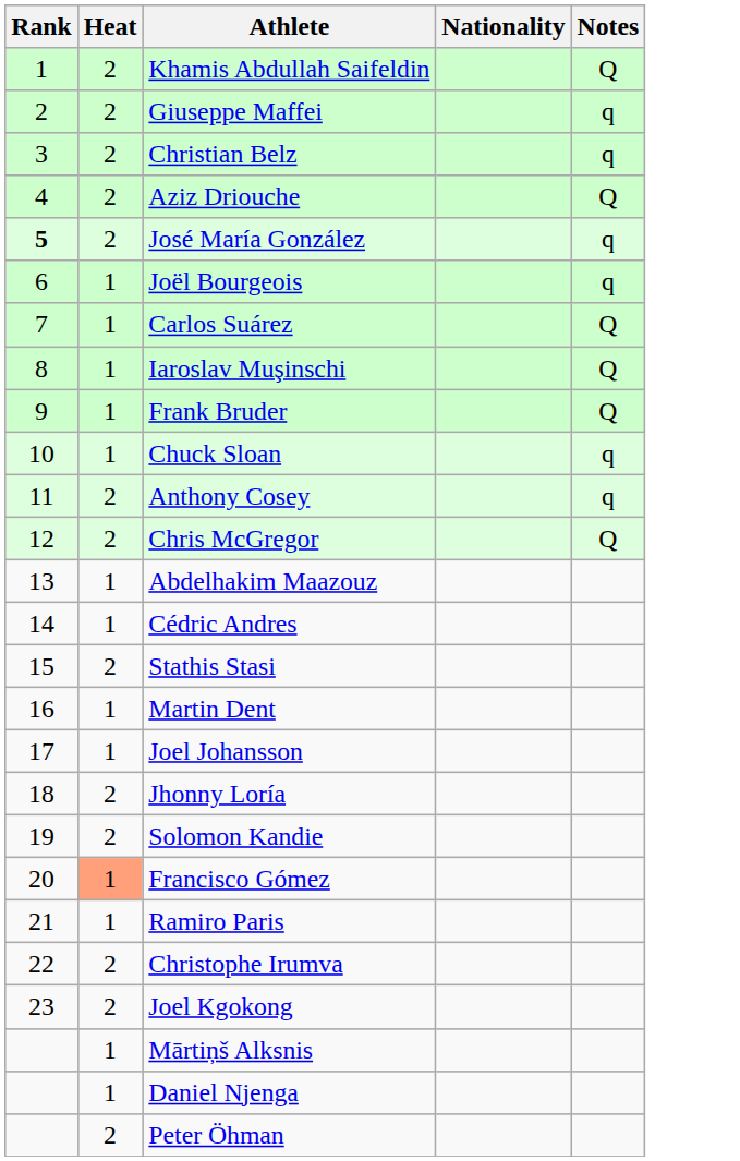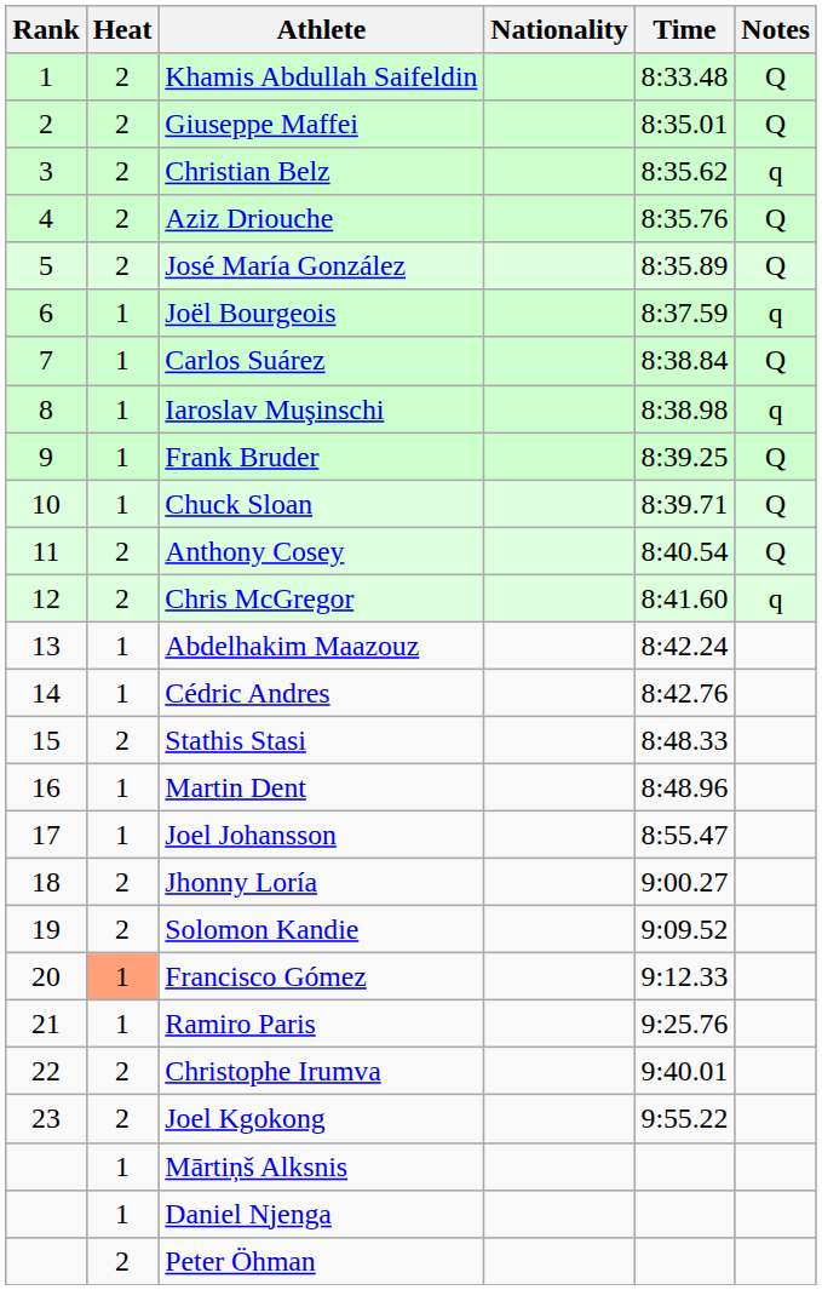 <table class="wikitable sortable" style="text-align:center;font-size:95%">
 <tr>
 <th>Rank</th>
 <th>Heat</th>
 <th>Athlete</th>
 <th>Nationality</th>
+<th>Time</th>
 <th>Notes</th>
 </tr>
 <tr bgcolor=ccffcc>
 <td>1</td>
 <td>2</td>
 <td align="left"><a href='#'>Khamis Abdullah Saifeldin</a></td>
 <td align=left></td>
+<td>8:33.48</td>
 <td>Q</td>
 </tr>
 <tr bgcolor=ccffcc>
 <td>2</td>
 <td>2</td>
 <td align="left"><a href='#'>Giuseppe Maffei</a></td>
 <td align=left></td>
-<td>q</td>
+<td>8:35.01</td>
+<td>Q</td>
 </tr>
 <tr bgcolor=ccffcc>
 <td>3</td>
 <td>2</td>
 <td align="left"><a href='#'>Christian Belz</a></td>
 <td align=left></td>
+<td>8:35.62</td>
 <td>q</td>
 </tr>
 <tr bgcolor=ccffcc>
 <td>4</td>
 <td>2</td>
 <td align="left"><a href='#'>Aziz Driouche</a></td>
 <td align=left></td>
+<td>8:35.76</td>
 <td>Q</td>
 </tr>
 <tr bgcolor=ddffdd>
-<td><strong>5</strong></td>
+<td>5</td>
 <td>2</td>
 <td align="left"><a href='#'>José María González</a></td>
 <td align=left></td>
-<td>q</td>
+<td>8:35.89</td>
+<td>Q</td>
 </tr>
 <tr bgcolor=ccffcc>
 <td>6</td>
 <td>1</td>
 <td align="left"><a href='#'>Joël Bourgeois</a></td>
 <td align=left></td>
+<td>8:37.59</td>
 <td>q</td>
 </tr>
 <tr bgcolor=ccffcc>
 <td>7</td>
 <td>1</td>
 <td align="left"><a href='#'>Carlos Suárez</a></td>
 <td align=left></td>
+<td>8:38.84</td>
 <td>Q</td>
 </tr>
 <tr bgcolor=ccffcc>
 <td>8</td>
 <td>1</td>
 <td align="left"><a href='#'>Iaroslav Muşinschi</a></td>
 <td align=left></td>
-<td>Q</td>
+<td>8:38.98</td>
+<td>q</td>
 </tr>
 <tr bgcolor=ccffcc>
 <td>9</td>
 <td>1</td>
 <td align="left"><a href='#'>Frank Bruder</a></td>
 <td align=left></td>
+<td>8:39.25</td>
 <td>Q</td>
 </tr>
 <tr bgcolor=ddffdd>
 <td>10</td>
 <td>1</td>
 <td align="left"><a href='#'>Chuck Sloan</a></td>
 <td align=left></td>
-<td>q</td>
+<td>8:39.71</td>
+<td>Q</td>
 </tr>
 <tr bgcolor=ddffdd>
 <td>11</td>
 <td>2</td>
 <td align="left"><a href='#'>Anthony Cosey</a></td>
 <td align=left></td>
-<td>q</td>
+<td>8:40.54</td>
+<td>Q</td>
 </tr>
 <tr bgcolor=ddffdd>
 <td>12</td>
 <td>2</td>
 <td align="left"><a href='#'>Chris McGregor</a></td>
 <td align=left></td>
-<td>Q</td>
+<td>8:41.60</td>
+<td>q</td>
 </tr>
 <tr>
 <td>13</td>
 <td>1</td>
 <td align="left"><a href='#'>Abdelhakim Maazouz</a></td>
 <td align=left></td>
+<td>8:42.24</td>
 <td></td>
 </tr>
 <tr>
 <td>14</td>
 <td>1</td>
 <td align="left"><a href='#'>Cédric Andres</a></td>
 <td align=left></td>
+<td>8:42.76</td>
 <td></td>
 </tr>
 <tr>
 <td>15</td>
 <td>2</td>
 <td align="left"><a href='#'>Stathis Stasi</a></td>
 <td align=left></td>
+<td>8:48.33</td>
 <td></td>
 </tr>
 <tr>
 <td>16</td>
 <td>1</td>
 <td align="left"><a href='#'>Martin Dent</a></td>
 <td align=left></td>
+<td>8:48.96</td>
 <td></td>
 </tr>
 <tr>
 <td>17</td>
 <td>1</td>
 <td align="left"><a href='#'>Joel Johansson</a></td>
 <td align=left></td>
+<td>8:55.47</td>
 <td></td>
 </tr>
 <tr>
 <td>18</td>
 <td>2</td>
 <td align="left"><a href='#'>Jhonny Loría</a></td>
 <td align=left></td>
+<td>9:00.27</td>
 <td></td>
 </tr>
 <tr>
 <td>19</td>
 <td>2</td>
 <td align="left"><a href='#'>Solomon Kandie</a></td>
 <td align=left></td>
+<td>9:09.52</td>
 <td></td>
 </tr>
 <tr>
 <td>20</td>
 <td style="background: lightsalmon;">1</td>
 <td align="left"><a href='#'>Francisco Gómez</a></td>
 <td align=left></td>
+<td>9:12.33</td>
 <td></td>
 </tr>
 <tr>
 <td>21</td>
 <td>1</td>
 <td align="left"><a href='#'>Ramiro Paris</a></td>
 <td align=left></td>
+<td>9:25.76</td>
 <td></td>
 </tr>
 <tr>
 <td>22</td>
 <td>2</td>
 <td align="left"><a href='#'>Christophe Irumva</a></td>
 <td align=left></td>
+<td>9:40.01</td>
 <td></td>
 </tr>
 <tr>
 <td>23</td>
 <td>2</td>
 <td align="left"><a href='#'>Joel Kgokong</a></td>
 <td align=left></td>
+<td>9:55.22</td>
 <td></td>
 </tr>
 <tr>
 <td></td>
 <td>1</td>
 <td align="left"><a href='#'>Mārtiņš Alksnis</a></td>
 <td align=left></td>
 <td></td>
+<td></td>
 </tr>
 <tr>
 <td></td>
 <td>1</td>
 <td align="left"><a href='#'>Daniel Njenga</a></td>
 <td align=left></td>
+<td></td>
 <td></td>
 </tr>
 <tr>
 <td></td>
 <td>2</td>
 <td align="left"><a href='#'>Peter Öhman</a></td>
 <td align=left></td>
 <td></td>
+<td></td>
 </tr>
 </table>
